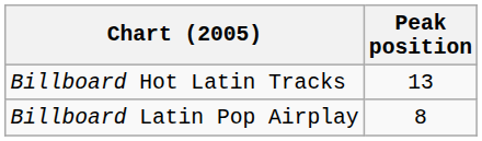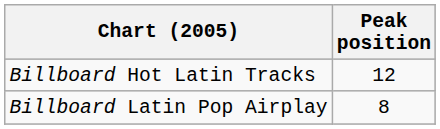 <table class="wikitable">
 <tr>
 <th>Chart (2005)</th>
 <th>Peak<br>position</th>
 </tr>
 <tr>
 <td><em>Billboard</em> Hot Latin Tracks</td>
-<td align="center">13</td>
+<td align="center">12</td>
 </tr>
 <tr>
 <td><em>Billboard</em> Latin Pop Airplay</td>
 <td align="center">8</td>
 </tr>
 </table>
